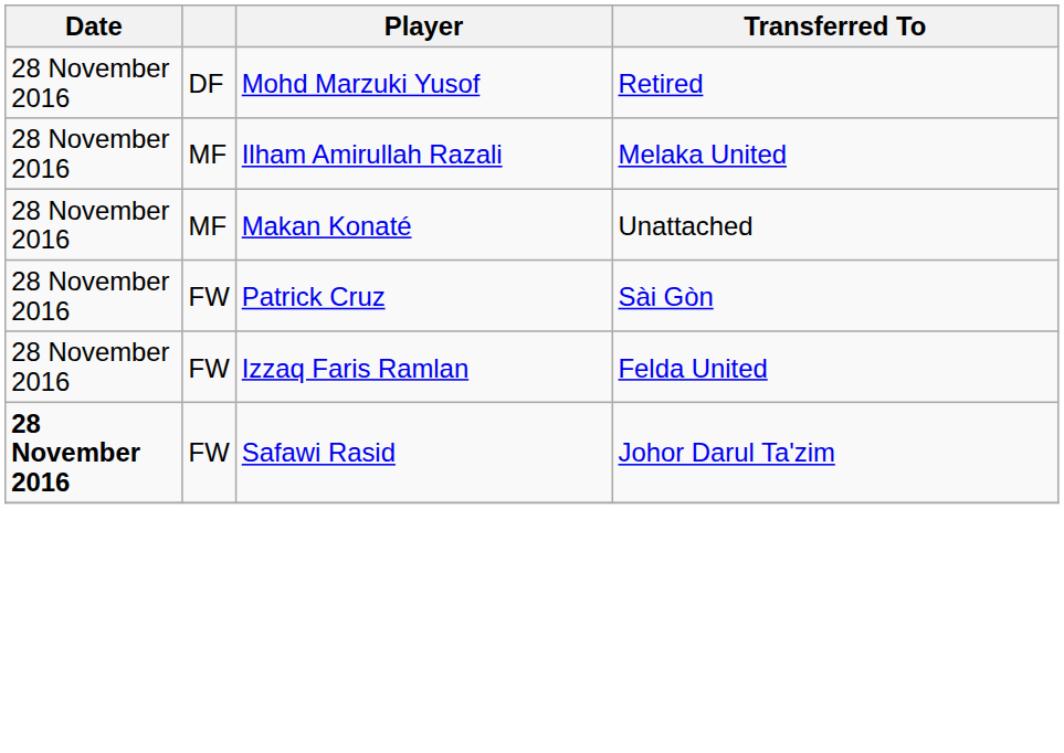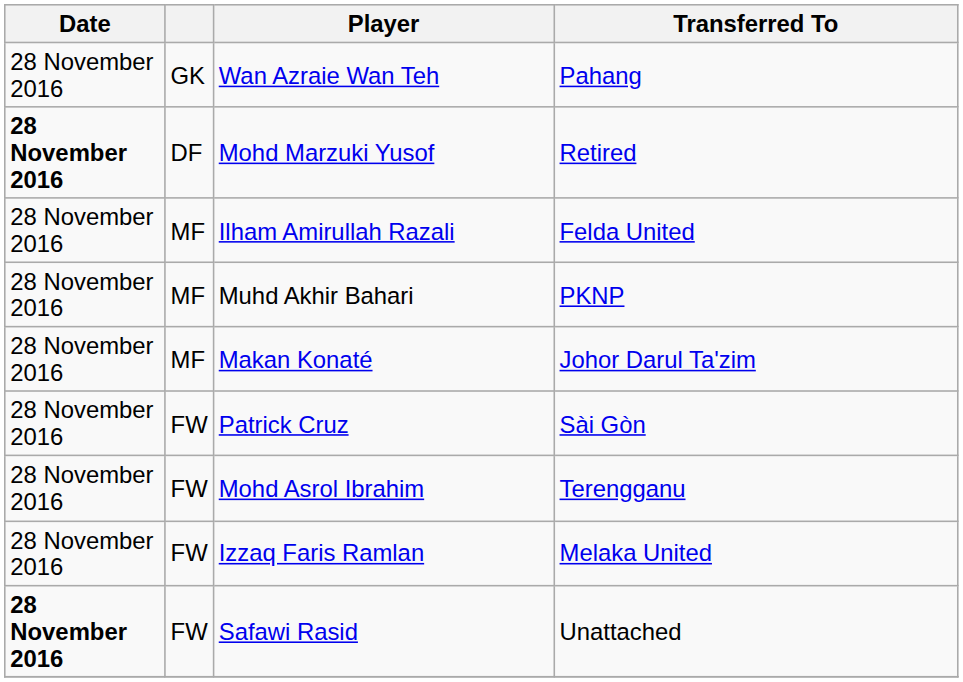 <table class="wikitable plainrowheaders sortable" style="font-size:95%">
 <tr>
 <th scope=col style="width:95px;"><strong>Date</strong></th>
 <th></th>
 <th scope=col style="width:210px;"><strong>Player</strong></th>
 <th scope=col style="width:250px;"><strong>Transferred To</strong></th>
 </tr>
 <tr>
 <td>28 November 2016</td>
+<td>GK</td>
+<td> <a href='#'>Wan Azraie Wan Teh</a></td>
+<td> <a href='#'>Pahang</a></td>
+</tr>
+<tr>
+<td><strong>28 November 2016</strong></td>
 <td>DF</td>
 <td> <a href='#'>Mohd Marzuki Yusof</a></td>
 <td><a href='#'>Retired</a></td>
 </tr>
 <tr>
 <td>28 November 2016</td>
 <td>MF</td>
 <td> <a href='#'>Ilham Amirullah Razali</a></td>
-<td> <a href='#'>Melaka United</a></td>
+<td> <a href='#'>Felda United</a></td>
+</tr>
+<tr>
+<td>28 November 2016</td>
+<td>MF</td>
+<td> Muhd Akhir Bahari</td>
+<td> <a href='#'>PKNP</a></td>
 </tr>
 <tr>
 <td>28 November 2016</td>
 <td>MF</td>
 <td> <a href='#'>Makan Konaté</a></td>
-<td>Unattached</td>
+<td> <a href='#'>Johor Darul Ta'zim</a></td>
 </tr>
 <tr>
 <td>28 November 2016</td>
 <td>FW</td>
 <td> <a href='#'>Patrick Cruz</a></td>
 <td> <a href='#'>Sài Gòn</a></td>
 </tr>
 <tr>
 <td>28 November 2016</td>
 <td>FW</td>
+<td> <a href='#'>Mohd Asrol Ibrahim</a></td>
+<td> <a href='#'>Terengganu</a></td>
+</tr>
+<tr>
+<td>28 November 2016</td>
+<td>FW</td>
 <td> <a href='#'>Izzaq Faris Ramlan</a></td>
-<td> <a href='#'>Felda United</a></td>
+<td> <a href='#'>Melaka United</a></td>
 </tr>
 <tr>
 <td><strong>28 November 2016</strong></td>
 <td>FW</td>
 <td> <a href='#'>Safawi Rasid</a></td>
-<td> <a href='#'>Johor Darul Ta'zim</a></td>
+<td>Unattached</td>
 </tr>
 <tr>
 </tr>
 </table>
